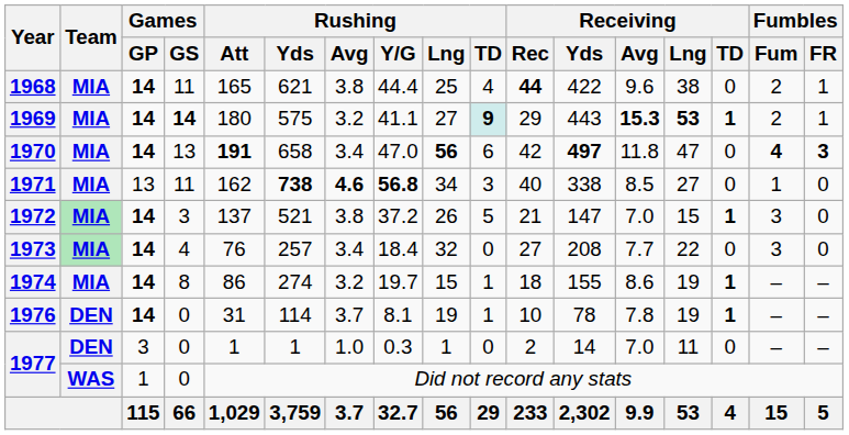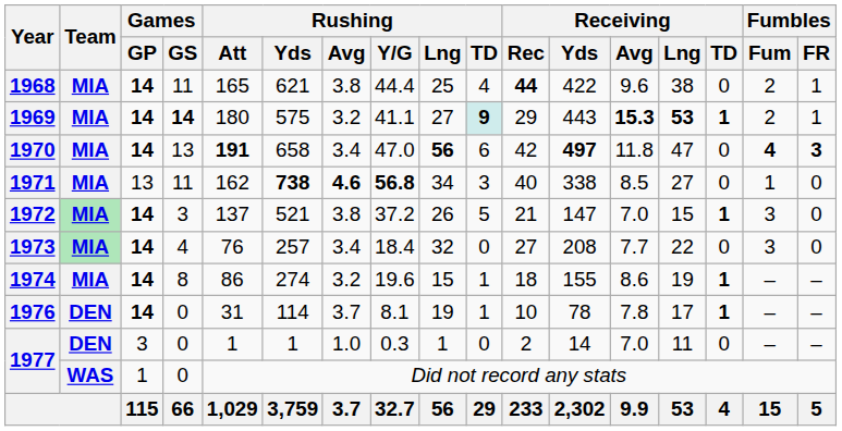 <table class= "wikitable" style="text-align:center;">
 <tr>
 <th rowspan="2">Year</th>
 <th rowspan="2">Team</th>
 <th colspan="2">Games</th>
 <th colspan="6">Rushing</th>
 <th colspan="5">Receiving</th>
 <th colspan="2">Fumbles</th>
 </tr>
 <tr>
 <th>GP</th>
 <th>GS</th>
 <th>Att</th>
 <th>Yds</th>
 <th>Avg</th>
 <th>Y/G</th>
 <th>Lng</th>
 <th>TD</th>
 <th>Rec</th>
 <th>Yds</th>
 <th>Avg</th>
 <th>Lng</th>
 <th>TD</th>
 <th>Fum</th>
 <th>FR</th>
 </tr>
 <tr>
 <th><a href='#'>1968</a></th>
 <th><a href='#'>MIA</a></th>
 <td><strong>14</strong></td>
 <td>11</td>
 <td>165</td>
 <td>621</td>
 <td>3.8</td>
 <td>44.4</td>
 <td>25</td>
 <td>4</td>
 <td><strong>44</strong></td>
 <td>422</td>
 <td>9.6</td>
 <td>38</td>
 <td>0</td>
 <td>2</td>
 <td>1</td>
 </tr>
 <tr>
 <th><a href='#'>1969</a></th>
 <th><a href='#'>MIA</a></th>
 <td><strong>14</strong></td>
 <td><strong>14</strong></td>
 <td>180</td>
 <td>575</td>
 <td>3.2</td>
 <td>41.1</td>
 <td>27</td>
 <td style="background:#cfecec;"><strong>9</strong></td>
 <td>29</td>
 <td>443</td>
 <td><strong>15.3</strong></td>
 <td><strong>53</strong></td>
 <td><strong>1</strong></td>
 <td>2</td>
 <td>1</td>
 </tr>
 <tr>
 <th><a href='#'>1970</a></th>
 <th><a href='#'>MIA</a></th>
 <td><strong>14</strong></td>
 <td>13</td>
 <td><strong>191</strong></td>
 <td>658</td>
 <td>3.4</td>
 <td>47.0</td>
 <td><strong>56</strong></td>
 <td>6</td>
 <td>42</td>
 <td><strong>497</strong></td>
 <td>11.8</td>
 <td>47</td>
 <td>0</td>
 <td><strong>4</strong></td>
 <td><strong>3</strong></td>
 </tr>
 <tr>
 <th><a href='#'>1971</a></th>
 <th><a href='#'>MIA</a></th>
 <td>13</td>
 <td>11</td>
 <td>162</td>
 <td><strong>738</strong></td>
 <td><strong>4.6</strong></td>
 <td><strong>56.8</strong></td>
 <td>34</td>
 <td>3</td>
 <td>40</td>
 <td>338</td>
 <td>8.5</td>
 <td>27</td>
 <td>0</td>
 <td>1</td>
 <td>0</td>
 </tr>
 <tr>
 <th><a href='#'>1972</a></th>
 <th style="background:#afe6ba;"><a href='#'>MIA</a></th>
 <td><strong>14</strong></td>
 <td>3</td>
 <td>137</td>
 <td>521</td>
 <td>3.8</td>
 <td>37.2</td>
 <td>26</td>
 <td>5</td>
 <td>21</td>
 <td>147</td>
 <td>7.0</td>
 <td>15</td>
 <td><strong>1</strong></td>
 <td>3</td>
 <td>0</td>
 </tr>
 <tr>
 <th><a href='#'>1973</a></th>
 <th style="background:#afe6ba;"><a href='#'>MIA</a></th>
 <td><strong>14</strong></td>
 <td>4</td>
 <td>76</td>
 <td>257</td>
 <td>3.4</td>
 <td>18.4</td>
 <td>32</td>
 <td>0</td>
 <td>27</td>
 <td>208</td>
 <td>7.7</td>
 <td>22</td>
 <td>0</td>
 <td>3</td>
 <td>0</td>
 </tr>
 <tr>
 <th><a href='#'>1974</a></th>
 <th><a href='#'>MIA</a></th>
 <td><strong>14</strong></td>
 <td>8</td>
 <td>86</td>
 <td>274</td>
 <td>3.2</td>
-<td>19.7</td>
+<td>19.6</td>
 <td>15</td>
 <td>1</td>
 <td>18</td>
 <td>155</td>
 <td>8.6</td>
 <td>19</td>
 <td><strong>1</strong></td>
 <td>–</td>
 <td>–</td>
 </tr>
 <tr>
 <th><a href='#'>1976</a></th>
 <th><a href='#'>DEN</a></th>
 <td><strong>14</strong></td>
 <td>0</td>
 <td>31</td>
 <td>114</td>
 <td>3.7</td>
 <td>8.1</td>
 <td>19</td>
 <td>1</td>
 <td>10</td>
 <td>78</td>
 <td>7.8</td>
-<td>19</td>
+<td>17</td>
 <td><strong>1</strong></td>
 <td>–</td>
 <td>–</td>
 </tr>
 <tr>
 <th rowspan="2"><a href='#'>1977</a></th>
 <th><a href='#'>DEN</a></th>
 <td>3</td>
 <td>0</td>
 <td>1</td>
 <td>1</td>
 <td>1.0</td>
 <td>0.3</td>
 <td>1</td>
 <td>0</td>
 <td>2</td>
 <td>14</td>
 <td>7.0</td>
 <td>11</td>
 <td>0</td>
 <td>–</td>
 <td>–</td>
 </tr>
 <tr>
 <th><a href='#'>WAS</a></th>
 <td>1</td>
 <td>0</td>
 <td colspan="13"><em>Did not record any stats</em></td>
 </tr>
 <tr>
 <th colspan="2"></th>
 <th>115</th>
 <th>66</th>
 <th>1,029</th>
 <th>3,759</th>
 <th>3.7</th>
 <th>32.7</th>
 <th>56</th>
 <th>29</th>
 <th>233</th>
 <th>2,302</th>
 <th>9.9</th>
 <th>53</th>
 <th>4</th>
 <th>15</th>
 <th>5</th>
 </tr>
 </table>
